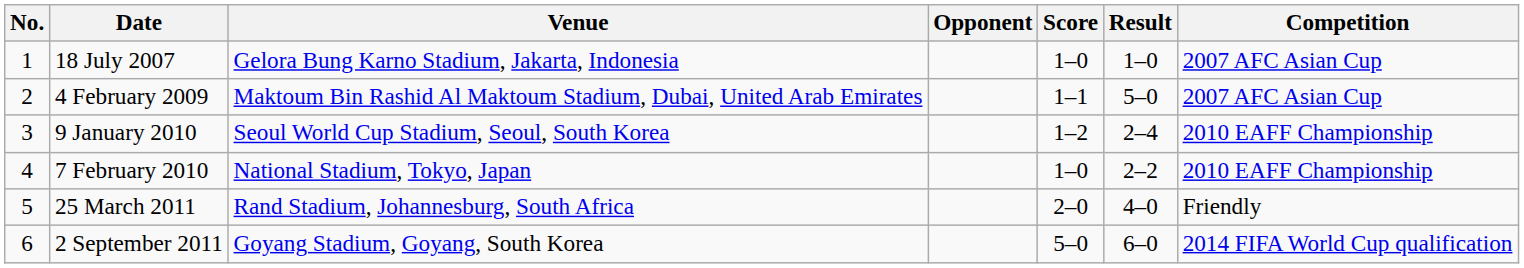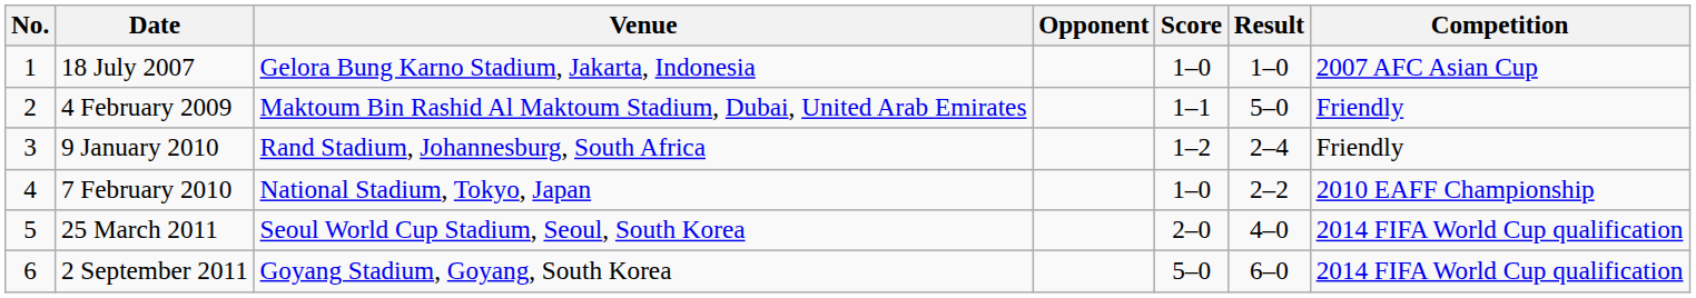 <table class="wikitable sortable">
 <tr>
 <th>No.</th>
 <th>Date</th>
 <th>Venue</th>
 <th>Opponent</th>
 <th>Score</th>
 <th>Result</th>
 <th>Competition</th>
 </tr>
 <tr>
 <td align="center">1</td>
 <td>18 July 2007</td>
 <td><a href='#'>Gelora Bung Karno Stadium</a>, <a href='#'>Jakarta</a>, <a href='#'>Indonesia</a></td>
 <td></td>
 <td align=center>1–0</td>
 <td align=center>1–0</td>
 <td><a href='#'>2007 AFC Asian Cup</a></td>
 </tr>
 <tr>
 <td align="center">2</td>
 <td>4 February 2009</td>
 <td><a href='#'>Maktoum Bin Rashid Al Maktoum Stadium</a>, <a href='#'>Dubai</a>, <a href='#'>United Arab Emirates</a></td>
 <td></td>
 <td align=center>1–1</td>
 <td align=center>5–0</td>
-<td><a href='#'>2007 AFC Asian Cup</a></td>
+<td><a href='#'>Friendly</a></td>
 </tr>
 <tr>
 <td align="center">3</td>
 <td>9 January 2010</td>
-<td><a href='#'>Seoul World Cup Stadium</a>, <a href='#'>Seoul</a>, <a href='#'>South Korea</a></td>
+<td><a href='#'>Rand Stadium</a>, <a href='#'>Johannesburg</a>, <a href='#'>South Africa</a></td>
 <td></td>
 <td align=center>1–2</td>
 <td align=center>2–4</td>
-<td><a href='#'>2010 EAFF Championship</a></td>
+<td>Friendly</td>
 </tr>
 <tr>
 <td align="center">4</td>
 <td>7 February 2010</td>
 <td><a href='#'>National Stadium</a>, <a href='#'>Tokyo</a>, <a href='#'>Japan</a></td>
 <td></td>
 <td align=center>1–0</td>
 <td align=center>2–2</td>
 <td><a href='#'>2010 EAFF Championship</a></td>
 </tr>
 <tr>
 <td align="center">5</td>
 <td>25 March 2011</td>
-<td><a href='#'>Rand Stadium</a>, <a href='#'>Johannesburg</a>, <a href='#'>South Africa</a></td>
+<td><a href='#'>Seoul World Cup Stadium</a>, <a href='#'>Seoul</a>, <a href='#'>South Korea</a></td>
 <td></td>
 <td align=center>2–0</td>
 <td align=center>4–0</td>
-<td>Friendly</td>
+<td><a href='#'>2014 FIFA World Cup qualification</a></td>
 </tr>
 <tr>
 <td align="center">6</td>
 <td>2 September 2011</td>
 <td><a href='#'>Goyang Stadium</a>, <a href='#'>Goyang</a>, South Korea</td>
 <td></td>
 <td align=center>5–0</td>
 <td align=center>6–0</td>
 <td><a href='#'>2014 FIFA World Cup qualification</a></td>
 </tr>
 </table>
